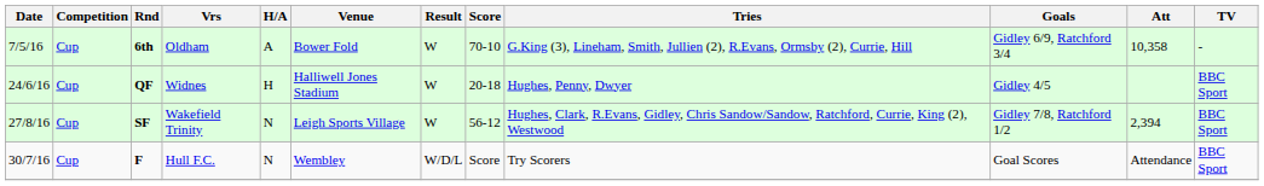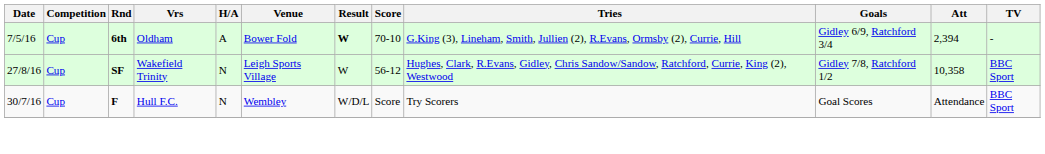 <table class="wikitable" style="font-size:85%;" width="100%">
 <tr>
 <th>Date</th>
 <th>Competition</th>
 <th>Rnd</th>
 <th>Vrs</th>
 <th>H/A</th>
 <th>Venue</th>
 <th>Result</th>
 <th>Score</th>
 <th>Tries</th>
 <th>Goals</th>
 <th>Att</th>
 <th>TV</th>
 </tr>
 <tr style="background:#ddffdd;" width=20 | >
 <td>7/5/16</td>
 <td><a href='#'>Cup</a></td>
 <td><strong>6th</strong></td>
 <td><a href='#'>Oldham</a></td>
 <td>A</td>
 <td><a href='#'>Bower Fold</a></td>
-<td>W</td>
+<td><strong>W</strong></td>
 <td>70-10</td>
 <td><a href='#'>G.King</a> (3), <a href='#'>Lineham</a>, <a href='#'>Smith</a>, <a href='#'>Jullien</a> (2), <a href='#'>R.Evans</a>, <a href='#'>Ormsby</a> (2), <a href='#'>Currie</a>, <a href='#'>Hill</a></td>
 <td><a href='#'>Gidley</a> 6/9, <a href='#'>Ratchford</a> 3/4</td>
-<td>10,358</td>
+<td>2,394</td>
 <td>-</td>
-</tr>
-<tr style="background:#ddffdd;" width=20 | >
-<td>24/6/16</td>
-<td><a href='#'>Cup</a></td>
-<td><strong>QF</strong></td>
-<td><a href='#'>Widnes</a></td>
-<td>H</td>
-<td><a href='#'>Halliwell Jones Stadium</a></td>
-<td>W</td>
-<td>20-18</td>
-<td><a href='#'>Hughes</a>, <a href='#'>Penny</a>, <a href='#'>Dwyer</a></td>
-<td><a href='#'>Gidley</a> 4/5</td>
-<td></td>
-<td><a href='#'>BBC Sport</a></td>
 </tr>
 <tr style="background:#ddffdd;" width=20 | >
 <td>27/8/16</td>
 <td><a href='#'>Cup</a></td>
 <td><strong>SF</strong></td>
 <td><a href='#'>Wakefield Trinity</a></td>
 <td>N</td>
 <td><a href='#'>Leigh Sports Village</a></td>
 <td>W</td>
 <td>56-12</td>
 <td><a href='#'>Hughes</a>, <a href='#'>Clark</a>, <a href='#'>R.Evans</a>, <a href='#'>Gidley</a>, <a href='#'>Chris Sandow/Sandow</a>, <a href='#'>Ratchford</a>, <a href='#'>Currie</a>, <a href='#'>King</a> (2), <a href='#'>Westwood</a></td>
 <td><a href='#'>Gidley</a> 7/8, <a href='#'>Ratchford</a> 1/2</td>
-<td>2,394</td>
+<td>10,358</td>
 <td><a href='#'>BBC Sport</a></td>
 </tr>
 <tr>
 <td>30/7/16</td>
 <td><a href='#'>Cup</a></td>
 <td><strong>F</strong></td>
 <td><a href='#'>Hull F.C.</a></td>
 <td>N</td>
 <td><a href='#'>Wembley</a></td>
 <td>W/D/L</td>
 <td>Score</td>
 <td>Try Scorers</td>
 <td>Goal Scores</td>
 <td>Attendance</td>
 <td><a href='#'>BBC Sport</a></td>
 </tr>
 <tr>
 </tr>
 </table>
